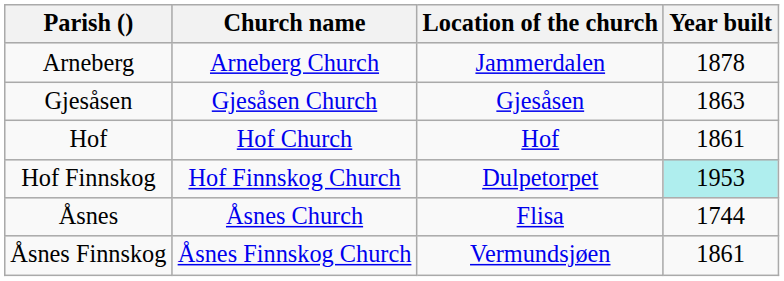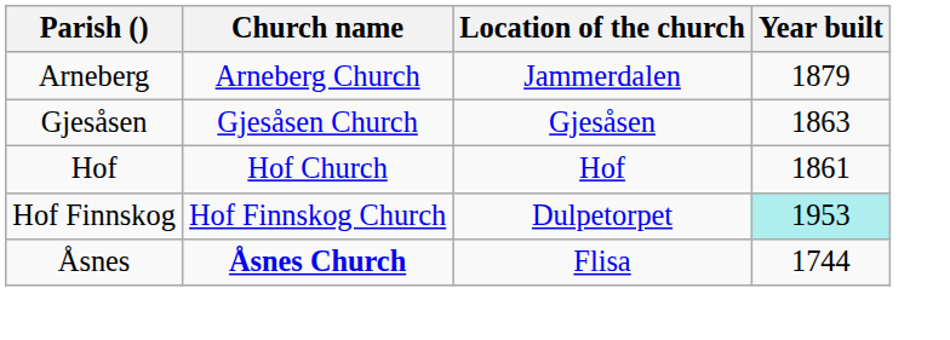 <table class="wikitable" style="text-align:center">
 <tr>
 <th>Parish ()</th>
 <th>Church name</th>
 <th>Location of the church</th>
 <th>Year built</th>
 </tr>
 <tr>
 <td rowspan="1">Arneberg</td>
 <td><a href='#'>Arneberg Church</a></td>
 <td><a href='#'>Jammerdalen</a></td>
-<td>1878</td>
+<td>1879</td>
 </tr>
 <tr>
 <td rowspan="1">Gjesåsen</td>
 <td><a href='#'>Gjesåsen Church</a></td>
 <td><a href='#'>Gjesåsen</a></td>
 <td>1863</td>
 </tr>
 <tr>
 <td rowspan="1">Hof</td>
 <td><a href='#'>Hof Church</a></td>
 <td><a href='#'>Hof</a></td>
 <td>1861</td>
 </tr>
 <tr>
 <td rowspan="1">Hof Finnskog</td>
 <td><a href='#'>Hof Finnskog Church</a></td>
 <td><a href='#'>Dulpetorpet</a></td>
 <td style="background: paleturquoise;">1953</td>
 </tr>
 <tr>
 <td rowspan="1">Åsnes</td>
-<td><a href='#'>Åsnes Church</a></td>
+<td><strong><a href='#'>Åsnes Church</a></strong></td>
 <td><a href='#'>Flisa</a></td>
 <td>1744</td>
 </tr>
-<tr>
-<td rowspan="1">Åsnes Finnskog</td>
-<td><a href='#'>Åsnes Finnskog Church</a></td>
-<td><a href='#'>Vermundsjøen</a></td>
-<td>1861</td>
-</tr>
 </table>
